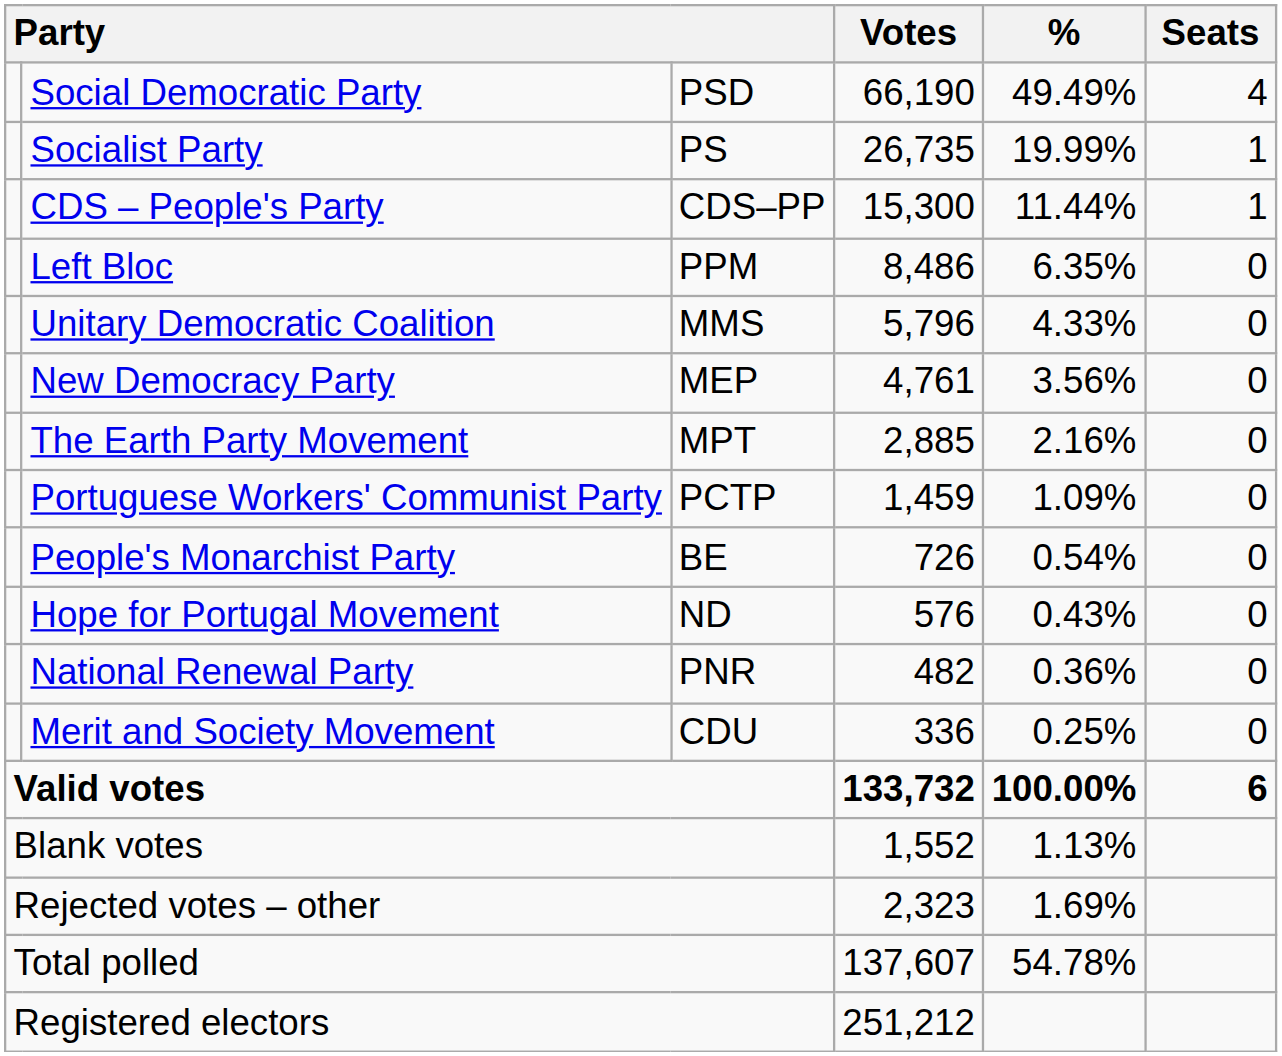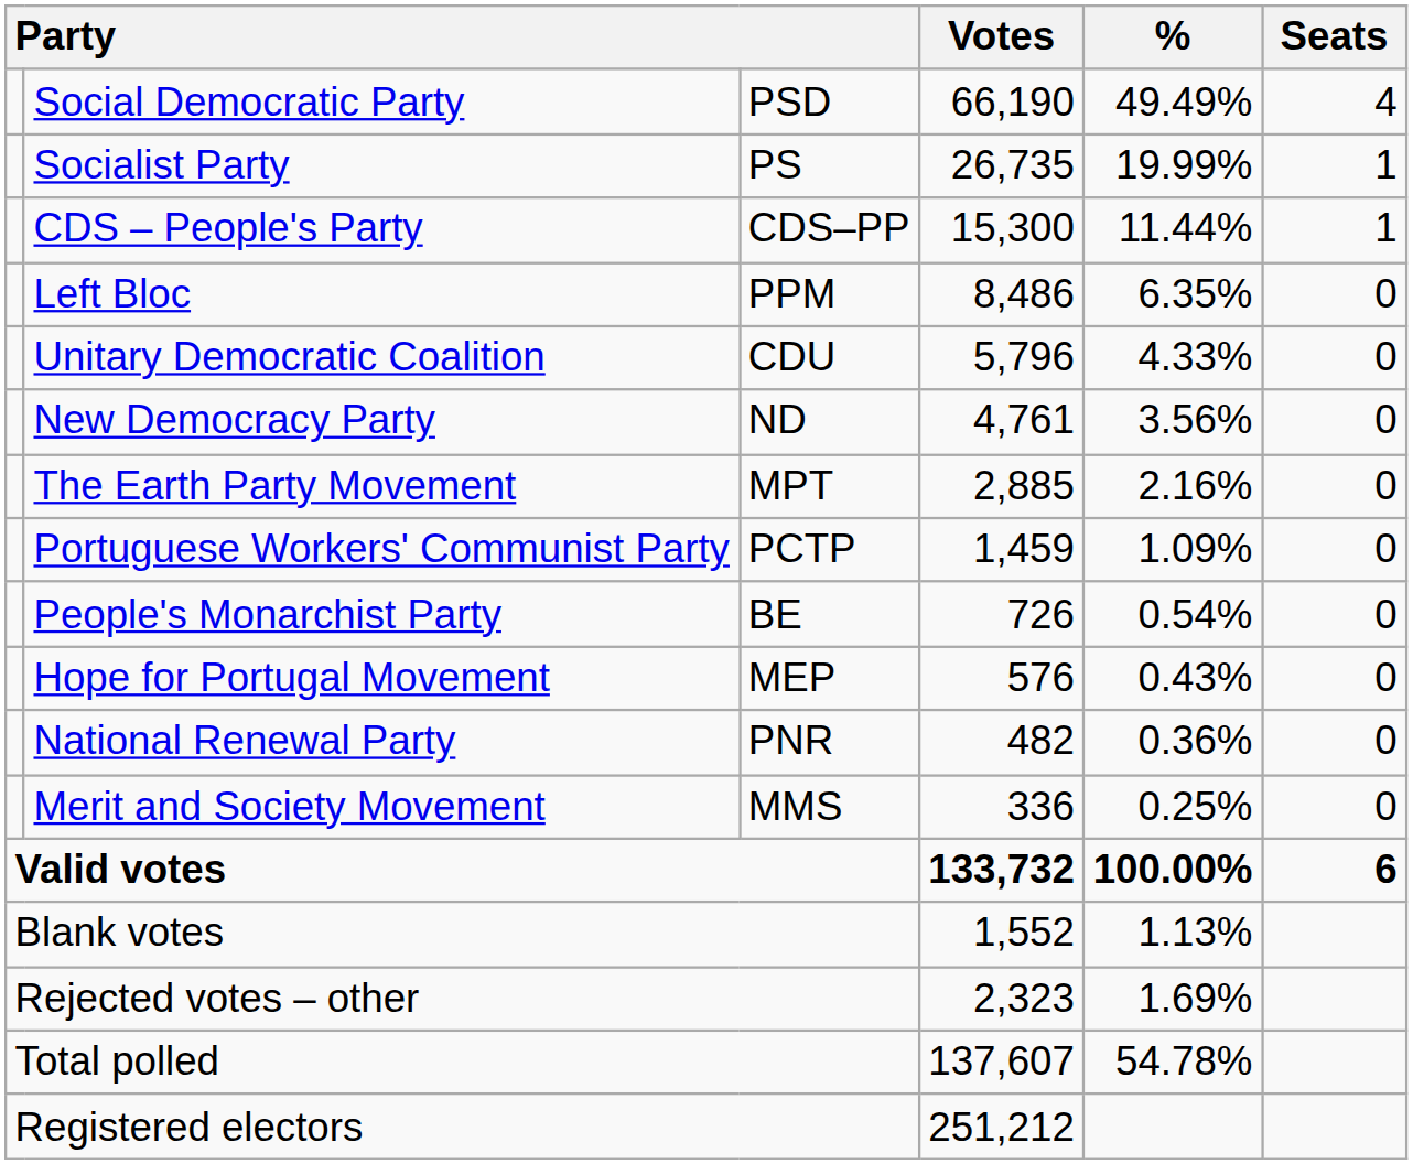 <table class="wikitable" border="1" style="text-align:right;">
 <tr>
 <th style="text-align:left;" colspan=3>Party</th>
 <th align=center width="50">Votes</th>
 <th align=center width="50">%</th>
 <th align=center width="50">Seats</th>
 </tr>
 <tr>
 <td></td>
 <td align=left><a href='#'>Social Democratic Party</a></td>
 <td align=left>PSD</td>
 <td>66,190</td>
 <td>49.49%</td>
 <td>4</td>
 </tr>
 <tr>
 <td></td>
 <td align=left><a href='#'>Socialist Party</a></td>
 <td align=left>PS</td>
 <td>26,735</td>
 <td>19.99%</td>
 <td>1</td>
 </tr>
 <tr>
 <td></td>
 <td align=left><a href='#'>CDS – People's Party</a></td>
 <td align=left style="white-space: nowrap;">CDS–PP</td>
 <td>15,300</td>
 <td>11.44%</td>
 <td>1</td>
 </tr>
 <tr>
 <td></td>
 <td align=left><a href='#'>Left Bloc</a></td>
 <td align=left>PPM</td>
 <td>8,486</td>
 <td>6.35%</td>
 <td>0</td>
 </tr>
 <tr>
 <td></td>
 <td align=left style="white-space: nowrap;"><a href='#'>Unitary Democratic Coalition</a></td>
-<td align=left>MMS</td>
+<td align=left>CDU</td>
 <td>5,796</td>
 <td>4.33%</td>
 <td>0</td>
 </tr>
 <tr>
 <td></td>
 <td align=left><a href='#'>New Democracy Party</a></td>
-<td align=left>MEP</td>
+<td align=left>ND</td>
 <td>4,761</td>
 <td>3.56%</td>
 <td>0</td>
 </tr>
 <tr>
 <td></td>
 <td align=left><a href='#'>The Earth Party Movement</a></td>
 <td align=left>MPT</td>
 <td>2,885</td>
 <td>2.16%</td>
 <td>0</td>
 </tr>
 <tr>
 <td></td>
 <td align=left><a href='#'>Portuguese Workers' Communist Party</a></td>
 <td align=left>PCTP</td>
 <td>1,459</td>
 <td>1.09%</td>
 <td>0</td>
 </tr>
 <tr>
 <td></td>
 <td align=left><a href='#'>People's Monarchist Party</a></td>
 <td align=left>BE</td>
 <td>726</td>
 <td>0.54%</td>
 <td>0</td>
 </tr>
 <tr>
 <td></td>
 <td align=left><a href='#'>Hope for Portugal Movement</a></td>
-<td align=left>ND</td>
+<td align=left>MEP</td>
 <td>576</td>
 <td>0.43%</td>
 <td>0</td>
 </tr>
 <tr>
 <td></td>
 <td align=left><a href='#'>National Renewal Party</a></td>
 <td align=left>PNR</td>
 <td>482</td>
 <td>0.36%</td>
 <td>0</td>
 </tr>
 <tr>
 <td></td>
 <td align=left><a href='#'>Merit and Society Movement</a></td>
-<td align=left>CDU</td>
+<td align=left>MMS</td>
 <td>336</td>
 <td>0.25%</td>
 <td>0</td>
 </tr>
 <tr style="font-weight:bold">
 <td align=left colspan=3>Valid votes</td>
 <td>133,732</td>
 <td>100.00%</td>
 <td>6</td>
 </tr>
 <tr>
 <td align=left colspan=3>Blank votes</td>
 <td>1,552</td>
 <td>1.13%</td>
 <td></td>
 </tr>
 <tr>
 <td align=left colspan=3>Rejected votes – other</td>
 <td>2,323</td>
 <td>1.69%</td>
 <td></td>
 </tr>
 <tr>
 <td align=left colspan=3>Total polled</td>
 <td>137,607</td>
 <td>54.78%</td>
 <td></td>
 </tr>
 <tr>
 <td align=left colspan=3>Registered electors</td>
 <td>251,212</td>
 <td></td>
 <td></td>
 </tr>
 </table>
